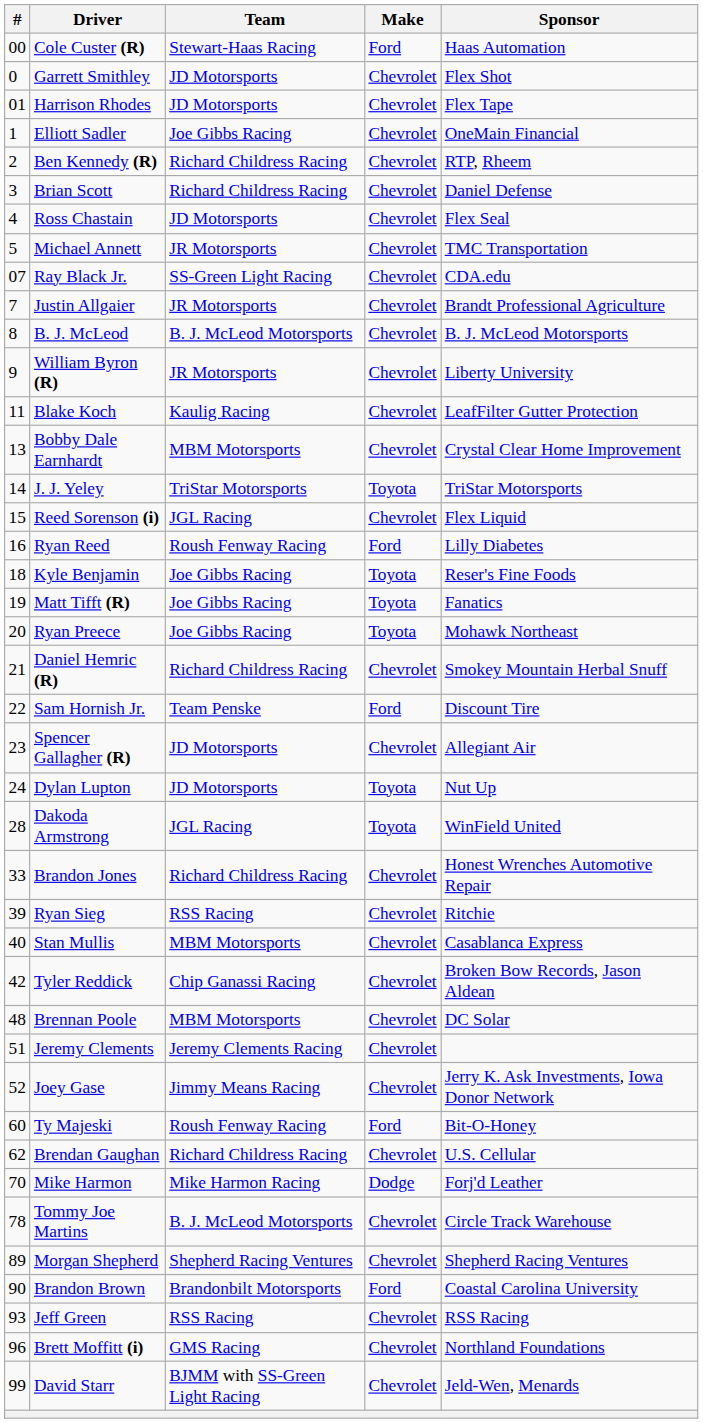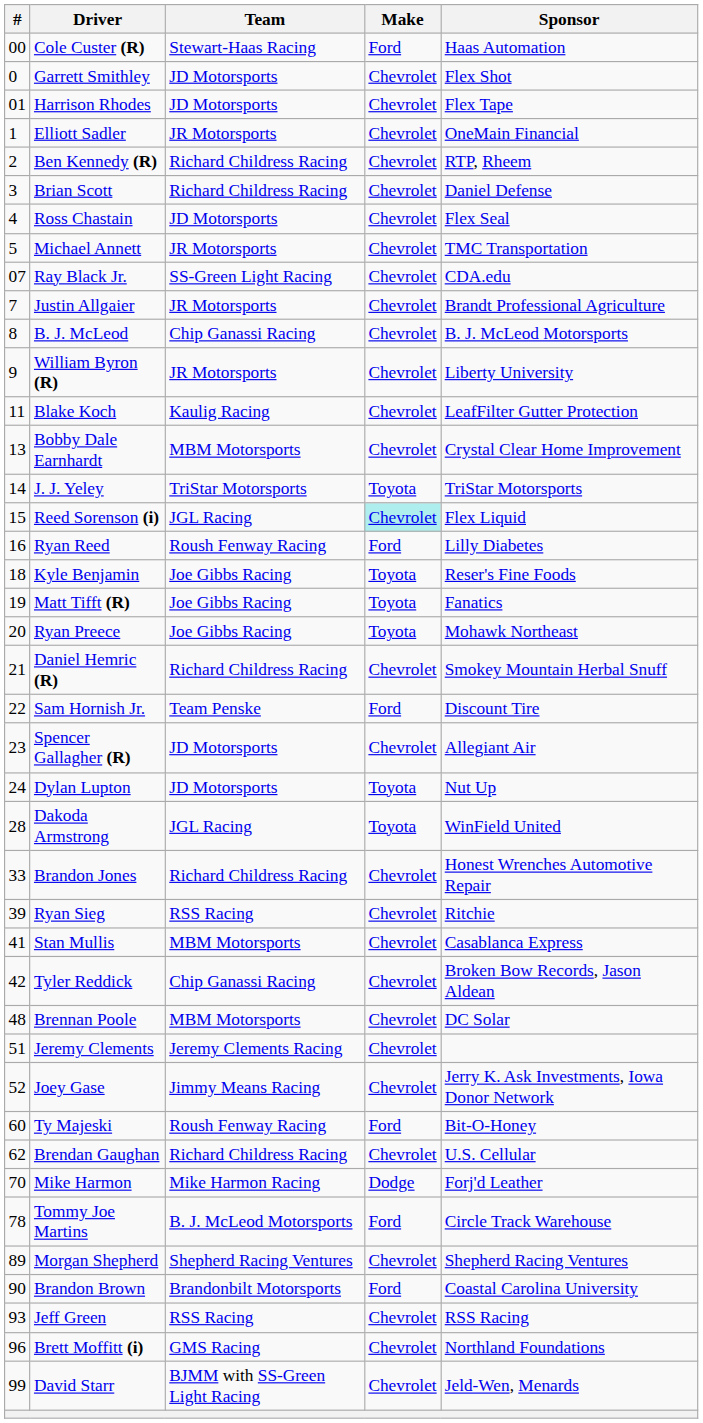 <table class="wikitable" style="font-size:95%">
 <tr>
 <th>#</th>
 <th>Driver</th>
 <th>Team</th>
 <th>Make</th>
 <th>Sponsor</th>
 </tr>
 <tr>
 <td>00</td>
 <td><a href='#'>Cole Custer</a> <strong>(R)</strong></td>
 <td><a href='#'>Stewart-Haas Racing</a></td>
 <td><a href='#'>Ford</a></td>
 <td><a href='#'>Haas Automation</a></td>
 </tr>
 <tr>
 <td>0</td>
 <td><a href='#'>Garrett Smithley</a></td>
 <td><a href='#'>JD Motorsports</a></td>
 <td><a href='#'>Chevrolet</a></td>
 <td><a href='#'>Flex Shot</a></td>
 </tr>
 <tr>
 <td>01</td>
 <td><a href='#'>Harrison Rhodes</a></td>
 <td><a href='#'>JD Motorsports</a></td>
 <td><a href='#'>Chevrolet</a></td>
 <td><a href='#'>Flex Tape</a></td>
 </tr>
 <tr>
 <td>1</td>
 <td><a href='#'>Elliott Sadler</a></td>
-<td><a href='#'>Joe Gibbs Racing</a></td>
+<td><a href='#'>JR Motorsports</a></td>
 <td><a href='#'>Chevrolet</a></td>
 <td><a href='#'>OneMain Financial</a></td>
 </tr>
 <tr>
 <td>2</td>
 <td><a href='#'>Ben Kennedy</a> <strong>(R)</strong></td>
 <td><a href='#'>Richard Childress Racing</a></td>
 <td><a href='#'>Chevrolet</a></td>
 <td><a href='#'>RTP</a>, <a href='#'>Rheem</a></td>
 </tr>
 <tr>
 <td>3</td>
 <td><a href='#'>Brian Scott</a></td>
 <td><a href='#'>Richard Childress Racing</a></td>
 <td><a href='#'>Chevrolet</a></td>
 <td><a href='#'>Daniel Defense</a></td>
 </tr>
 <tr>
 <td>4</td>
 <td><a href='#'>Ross Chastain</a></td>
 <td><a href='#'>JD Motorsports</a></td>
 <td><a href='#'>Chevrolet</a></td>
 <td><a href='#'>Flex Seal</a></td>
 </tr>
 <tr>
 <td>5</td>
 <td><a href='#'>Michael Annett</a></td>
 <td><a href='#'>JR Motorsports</a></td>
 <td><a href='#'>Chevrolet</a></td>
 <td><a href='#'>TMC Transportation</a></td>
 </tr>
 <tr>
 <td>07</td>
 <td><a href='#'>Ray Black Jr.</a></td>
 <td><a href='#'>SS-Green Light Racing</a></td>
 <td><a href='#'>Chevrolet</a></td>
 <td><a href='#'>CDA.edu</a></td>
 </tr>
 <tr>
 <td>7</td>
 <td><a href='#'>Justin Allgaier</a></td>
 <td><a href='#'>JR Motorsports</a></td>
 <td><a href='#'>Chevrolet</a></td>
 <td><a href='#'>Brandt Professional Agriculture</a></td>
 </tr>
 <tr>
 <td>8</td>
 <td><a href='#'>B. J. McLeod</a></td>
-<td><a href='#'>B. J. McLeod Motorsports</a></td>
+<td><a href='#'>Chip Ganassi Racing</a></td>
 <td><a href='#'>Chevrolet</a></td>
 <td><a href='#'>B. J. McLeod Motorsports</a></td>
 </tr>
 <tr>
 <td>9</td>
 <td><a href='#'>William Byron</a> <strong>(R)</strong></td>
 <td><a href='#'>JR Motorsports</a></td>
 <td><a href='#'>Chevrolet</a></td>
 <td><a href='#'>Liberty University</a></td>
 </tr>
 <tr>
 <td>11</td>
 <td><a href='#'>Blake Koch</a></td>
 <td><a href='#'>Kaulig Racing</a></td>
 <td><a href='#'>Chevrolet</a></td>
 <td><a href='#'>LeafFilter Gutter Protection</a></td>
 </tr>
 <tr>
 <td>13</td>
 <td><a href='#'>Bobby Dale Earnhardt</a></td>
 <td><a href='#'>MBM Motorsports</a></td>
 <td><a href='#'>Chevrolet</a></td>
 <td><a href='#'>Crystal Clear Home Improvement</a></td>
 </tr>
 <tr>
 <td>14</td>
 <td><a href='#'>J. J. Yeley</a></td>
 <td><a href='#'>TriStar Motorsports</a></td>
 <td><a href='#'>Toyota</a></td>
 <td><a href='#'>TriStar Motorsports</a></td>
 </tr>
 <tr>
 <td>15</td>
 <td><a href='#'>Reed Sorenson</a> <strong>(i)</strong></td>
 <td><a href='#'>JGL Racing</a></td>
-<td><a href='#'>Chevrolet</a></td>
+<td style="background: paleturquoise;"><a href='#'>Chevrolet</a></td>
 <td><a href='#'>Flex Liquid</a></td>
 </tr>
 <tr>
 <td>16</td>
 <td><a href='#'>Ryan Reed</a></td>
 <td><a href='#'>Roush Fenway Racing</a></td>
 <td><a href='#'>Ford</a></td>
 <td><a href='#'>Lilly Diabetes</a></td>
 </tr>
 <tr>
 <td>18</td>
 <td><a href='#'>Kyle Benjamin</a></td>
 <td><a href='#'>Joe Gibbs Racing</a></td>
 <td><a href='#'>Toyota</a></td>
 <td><a href='#'>Reser's Fine Foods</a></td>
 </tr>
 <tr>
 <td>19</td>
 <td><a href='#'>Matt Tifft</a> <strong>(R)</strong></td>
 <td><a href='#'>Joe Gibbs Racing</a></td>
 <td><a href='#'>Toyota</a></td>
 <td><a href='#'>Fanatics</a></td>
 </tr>
 <tr>
 <td>20</td>
 <td><a href='#'>Ryan Preece</a></td>
 <td><a href='#'>Joe Gibbs Racing</a></td>
 <td><a href='#'>Toyota</a></td>
 <td><a href='#'>Mohawk Northeast</a></td>
 </tr>
 <tr>
 <td>21</td>
 <td><a href='#'>Daniel Hemric</a> <strong>(R)</strong></td>
 <td><a href='#'>Richard Childress Racing</a></td>
 <td><a href='#'>Chevrolet</a></td>
 <td><a href='#'>Smokey Mountain Herbal Snuff</a></td>
 </tr>
 <tr>
 <td>22</td>
 <td><a href='#'>Sam Hornish Jr.</a></td>
 <td><a href='#'>Team Penske</a></td>
 <td><a href='#'>Ford</a></td>
 <td><a href='#'>Discount Tire</a></td>
 </tr>
 <tr>
 <td>23</td>
 <td><a href='#'>Spencer Gallagher</a> <strong>(R)</strong></td>
 <td><a href='#'>JD Motorsports</a></td>
 <td><a href='#'>Chevrolet</a></td>
 <td><a href='#'>Allegiant Air</a></td>
 </tr>
 <tr>
 <td>24</td>
 <td><a href='#'>Dylan Lupton</a></td>
 <td><a href='#'>JD Motorsports</a></td>
 <td><a href='#'>Toyota</a></td>
 <td><a href='#'>Nut Up</a></td>
 </tr>
 <tr>
 <td>28</td>
 <td><a href='#'>Dakoda Armstrong</a></td>
 <td><a href='#'>JGL Racing</a></td>
 <td><a href='#'>Toyota</a></td>
 <td><a href='#'>WinField United</a></td>
 </tr>
 <tr>
 <td>33</td>
 <td><a href='#'>Brandon Jones</a></td>
 <td><a href='#'>Richard Childress Racing</a></td>
 <td><a href='#'>Chevrolet</a></td>
 <td><a href='#'>Honest Wrenches Automotive Repair</a></td>
 </tr>
 <tr>
 <td>39</td>
 <td><a href='#'>Ryan Sieg</a></td>
 <td><a href='#'>RSS Racing</a></td>
 <td><a href='#'>Chevrolet</a></td>
 <td><a href='#'>Ritchie</a></td>
 </tr>
 <tr>
-<td>40</td>
+<td>41</td>
 <td><a href='#'>Stan Mullis</a></td>
 <td><a href='#'>MBM Motorsports</a></td>
 <td><a href='#'>Chevrolet</a></td>
 <td><a href='#'>Casablanca Express</a></td>
 </tr>
 <tr>
 <td>42</td>
 <td><a href='#'>Tyler Reddick</a></td>
 <td><a href='#'>Chip Ganassi Racing</a></td>
 <td><a href='#'>Chevrolet</a></td>
 <td><a href='#'>Broken Bow Records</a>, <a href='#'>Jason Aldean</a></td>
 </tr>
 <tr>
 <td>48</td>
 <td><a href='#'>Brennan Poole</a></td>
 <td><a href='#'>MBM Motorsports</a></td>
 <td><a href='#'>Chevrolet</a></td>
 <td><a href='#'>DC Solar</a></td>
 </tr>
 <tr>
 <td>51</td>
 <td><a href='#'>Jeremy Clements</a></td>
 <td><a href='#'>Jeremy Clements Racing</a></td>
 <td><a href='#'>Chevrolet</a></td>
 <td></td>
 </tr>
 <tr>
 <td>52</td>
 <td><a href='#'>Joey Gase</a></td>
 <td><a href='#'>Jimmy Means Racing</a></td>
 <td><a href='#'>Chevrolet</a></td>
 <td><a href='#'>Jerry K. Ask Investments</a>, <a href='#'>Iowa Donor Network</a></td>
 </tr>
 <tr>
 <td>60</td>
 <td><a href='#'>Ty Majeski</a></td>
 <td><a href='#'>Roush Fenway Racing</a></td>
 <td><a href='#'>Ford</a></td>
 <td><a href='#'>Bit-O-Honey</a></td>
 </tr>
 <tr>
 <td>62</td>
 <td><a href='#'>Brendan Gaughan</a></td>
 <td><a href='#'>Richard Childress Racing</a></td>
 <td><a href='#'>Chevrolet</a></td>
 <td><a href='#'>U.S. Cellular</a></td>
 </tr>
 <tr>
 <td>70</td>
 <td><a href='#'>Mike Harmon</a></td>
 <td><a href='#'>Mike Harmon Racing</a></td>
 <td><a href='#'>Dodge</a></td>
 <td><a href='#'>Forj'd Leather</a></td>
 </tr>
 <tr>
 <td>78</td>
 <td><a href='#'>Tommy Joe Martins</a></td>
 <td><a href='#'>B. J. McLeod Motorsports</a></td>
-<td><a href='#'>Chevrolet</a></td>
+<td><a href='#'>Ford</a></td>
 <td><a href='#'>Circle Track Warehouse</a></td>
 </tr>
 <tr>
 <td>89</td>
 <td><a href='#'>Morgan Shepherd</a></td>
 <td><a href='#'>Shepherd Racing Ventures</a></td>
 <td><a href='#'>Chevrolet</a></td>
 <td><a href='#'>Shepherd Racing Ventures</a></td>
 </tr>
 <tr>
 <td>90</td>
 <td><a href='#'>Brandon Brown</a></td>
 <td><a href='#'>Brandonbilt Motorsports</a></td>
 <td><a href='#'>Ford</a></td>
 <td><a href='#'>Coastal Carolina University</a></td>
 </tr>
 <tr>
 <td>93</td>
 <td><a href='#'>Jeff Green</a></td>
 <td><a href='#'>RSS Racing</a></td>
 <td><a href='#'>Chevrolet</a></td>
 <td><a href='#'>RSS Racing</a></td>
 </tr>
 <tr>
 <td>96</td>
 <td><a href='#'>Brett Moffitt</a> <strong>(i)</strong></td>
 <td><a href='#'>GMS Racing</a></td>
 <td><a href='#'>Chevrolet</a></td>
 <td><a href='#'>Northland Foundations</a></td>
 </tr>
 <tr>
 <td>99</td>
 <td><a href='#'>David Starr</a></td>
 <td><a href='#'>BJMM</a> with <a href='#'>SS-Green Light Racing</a></td>
 <td><a href='#'>Chevrolet</a></td>
 <td><a href='#'>Jeld-Wen</a>, <a href='#'>Menards</a></td>
 </tr>
 <tr>
 <th colspan="5"></th>
 </tr>
 </table>
